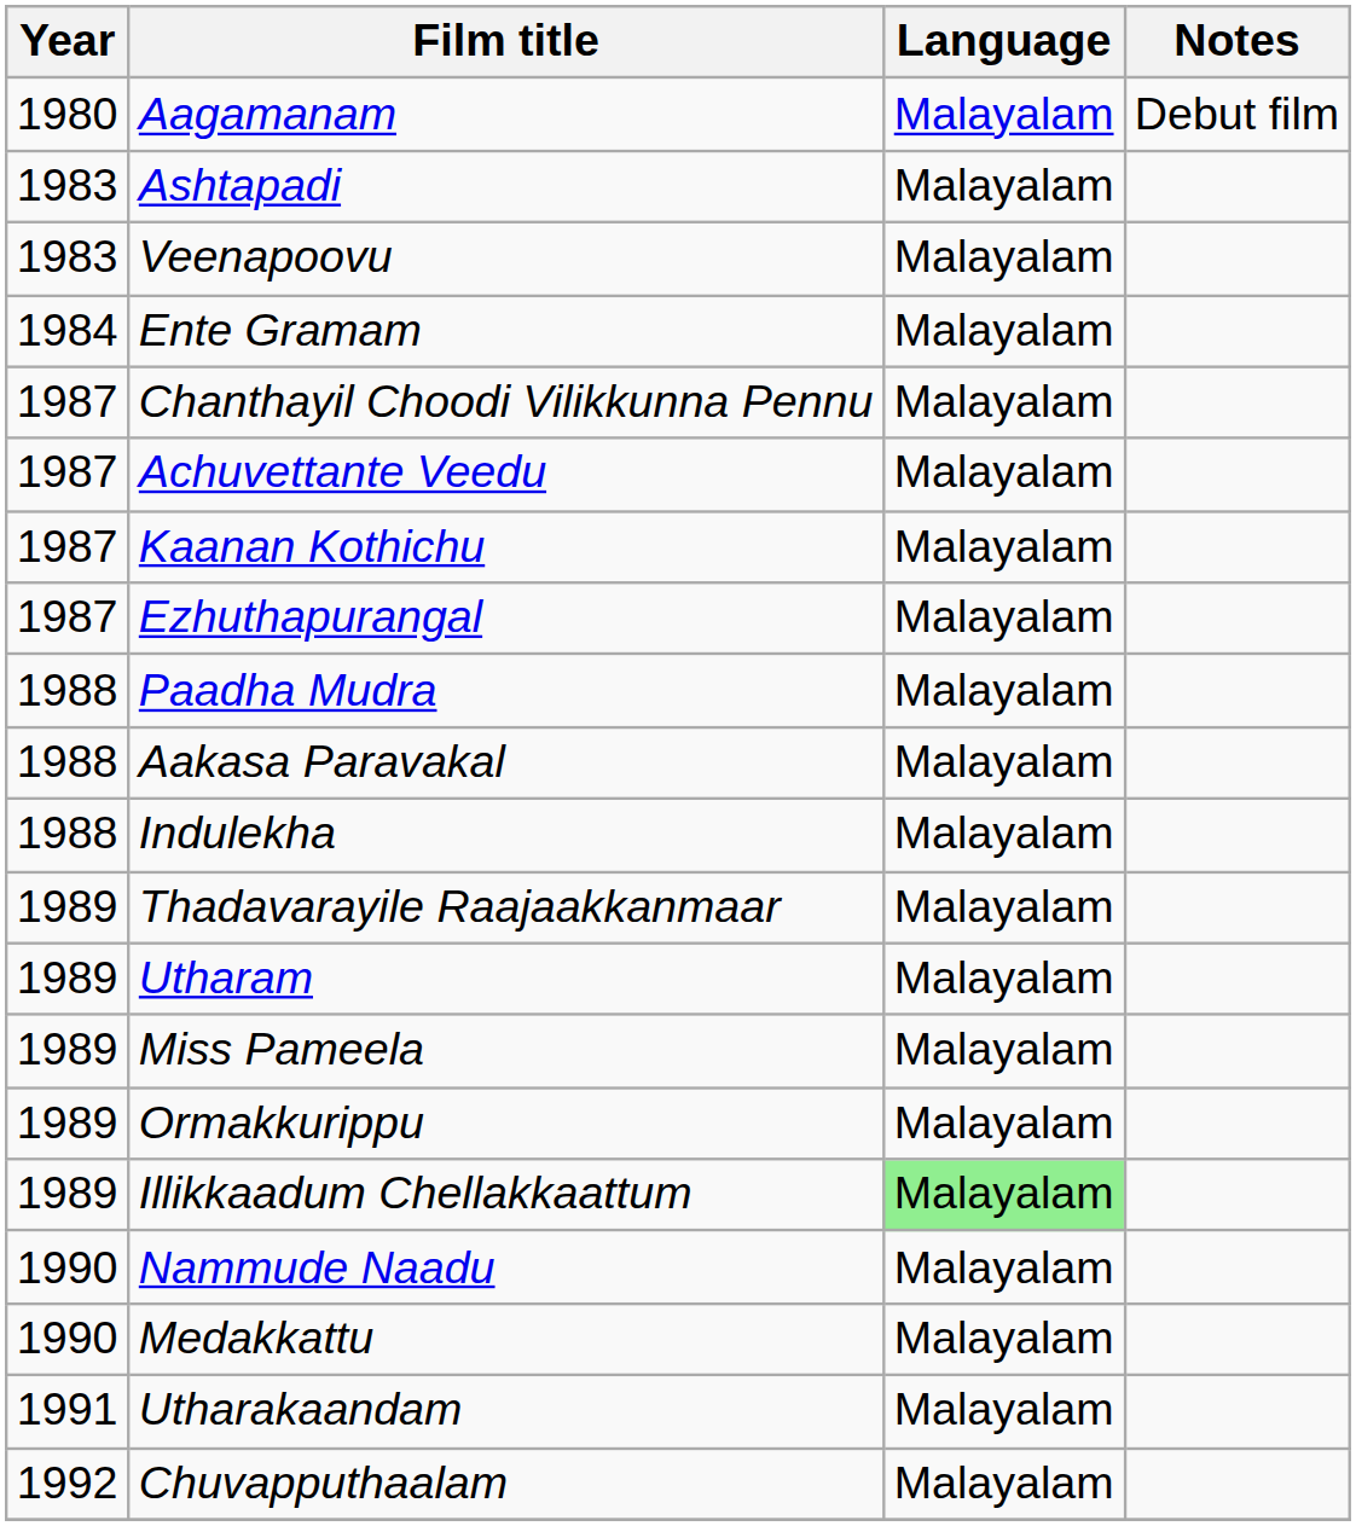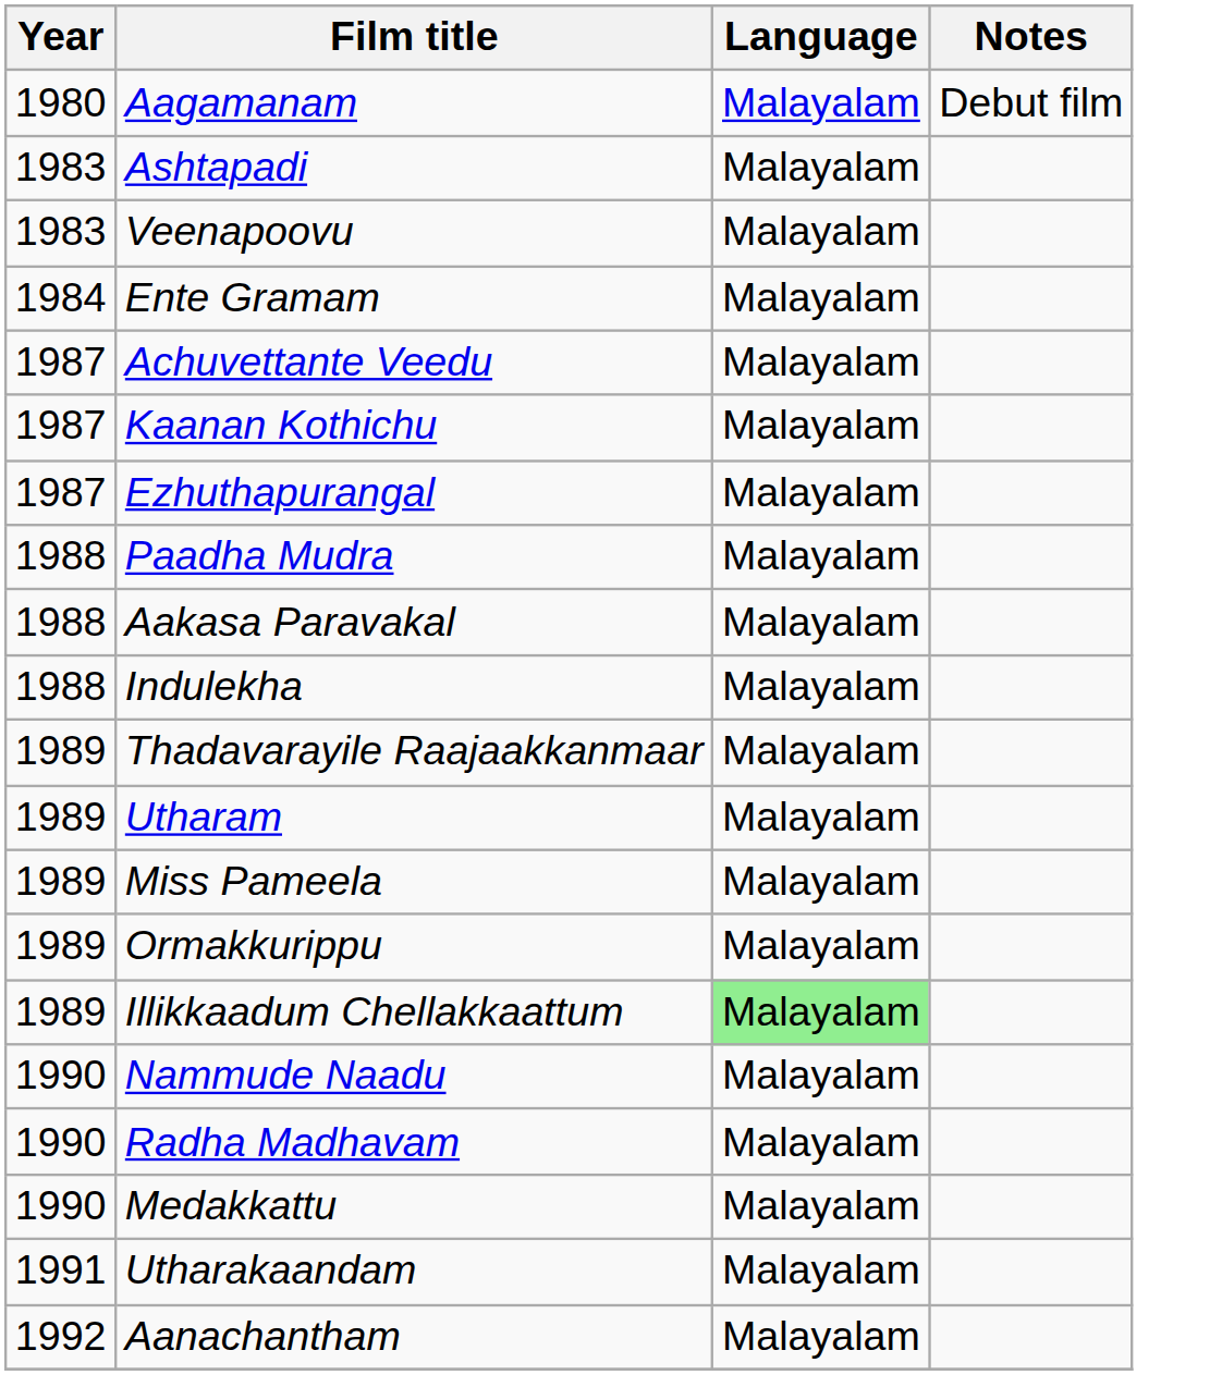 <table class="wikitable" border="1">
 <tr style="background:#CCC; text-align:center;">
 <th>Year</th>
 <th>Film title</th>
 <th>Language</th>
 <th>Notes</th>
 </tr>
 <tr>
 <td>1980</td>
 <td><em><a href='#'>Aagamanam</a></em></td>
 <td><a href='#'>Malayalam</a></td>
 <td>Debut film</td>
 </tr>
 <tr>
 <td>1983</td>
 <td><em><a href='#'>Ashtapadi</a></em></td>
 <td>Malayalam</td>
 <td></td>
 </tr>
 <tr>
 <td>1983</td>
 <td><em>Veenapoovu</em></td>
 <td>Malayalam</td>
 <td></td>
 </tr>
 <tr>
 <td>1984</td>
 <td><em>Ente Gramam</em></td>
-<td>Malayalam</td>
-<td></td>
-</tr>
-<tr>
-<td>1987</td>
-<td><em>Chanthayil Choodi Vilikkunna Pennu</em></td>
 <td>Malayalam</td>
 <td></td>
 </tr>
 <tr>
 <td>1987</td>
 <td><em><a href='#'>Achuvettante Veedu</a></em></td>
 <td>Malayalam</td>
 <td></td>
 </tr>
 <tr>
 <td>1987</td>
 <td><em><a href='#'>Kaanan Kothichu</a></em></td>
 <td>Malayalam</td>
 <td></td>
 </tr>
 <tr>
 <td>1987</td>
 <td><em><a href='#'>Ezhuthapurangal</a></em></td>
 <td>Malayalam</td>
 <td></td>
 </tr>
 <tr>
 <td>1988</td>
 <td><em><a href='#'>Paadha Mudra</a></em></td>
 <td>Malayalam</td>
 <td></td>
 </tr>
 <tr>
 <td>1988</td>
 <td><em>Aakasa Paravakal</em></td>
 <td>Malayalam</td>
 <td></td>
 </tr>
 <tr>
 <td>1988</td>
 <td><em>Indulekha</em></td>
 <td>Malayalam</td>
 <td></td>
 </tr>
 <tr>
 <td>1989</td>
 <td><em>Thadavarayile Raajaakkanmaar</em></td>
 <td>Malayalam</td>
 <td></td>
 </tr>
 <tr>
 <td>1989</td>
 <td><em><a href='#'>Utharam</a></em></td>
 <td>Malayalam</td>
 <td></td>
 </tr>
 <tr>
 <td>1989</td>
 <td><em>Miss Pameela</em></td>
 <td>Malayalam</td>
 <td></td>
 </tr>
 <tr>
 <td>1989</td>
 <td><em>Ormakkurippu</em></td>
 <td>Malayalam</td>
 <td></td>
 </tr>
 <tr>
 <td>1989</td>
 <td><em>Illikkaadum Chellakkaattum</em></td>
 <td style="background: lightgreen;">Malayalam</td>
 <td></td>
 </tr>
 <tr>
 <td>1990</td>
 <td><em><a href='#'>Nammude Naadu</a></em></td>
 <td>Malayalam</td>
 <td></td>
 </tr>
 <tr>
 <td>1990</td>
+<td><em><a href='#'>Radha Madhavam</a></em></td>
+<td>Malayalam</td>
+<td></td>
+</tr>
+<tr>
+<td>1990</td>
 <td><em>Medakkattu</em></td>
 <td>Malayalam</td>
 <td></td>
 </tr>
 <tr>
 <td>1991</td>
 <td><em>Utharakaandam</em></td>
 <td>Malayalam</td>
 <td></td>
 </tr>
 <tr>
 <td>1992</td>
-<td><em>Chuvapputhaalam</em></td>
+<td><em>Aanachantham</em></td>
 <td>Malayalam</td>
 <td></td>
 </tr>
 <tr>
 </tr>
 </table>
